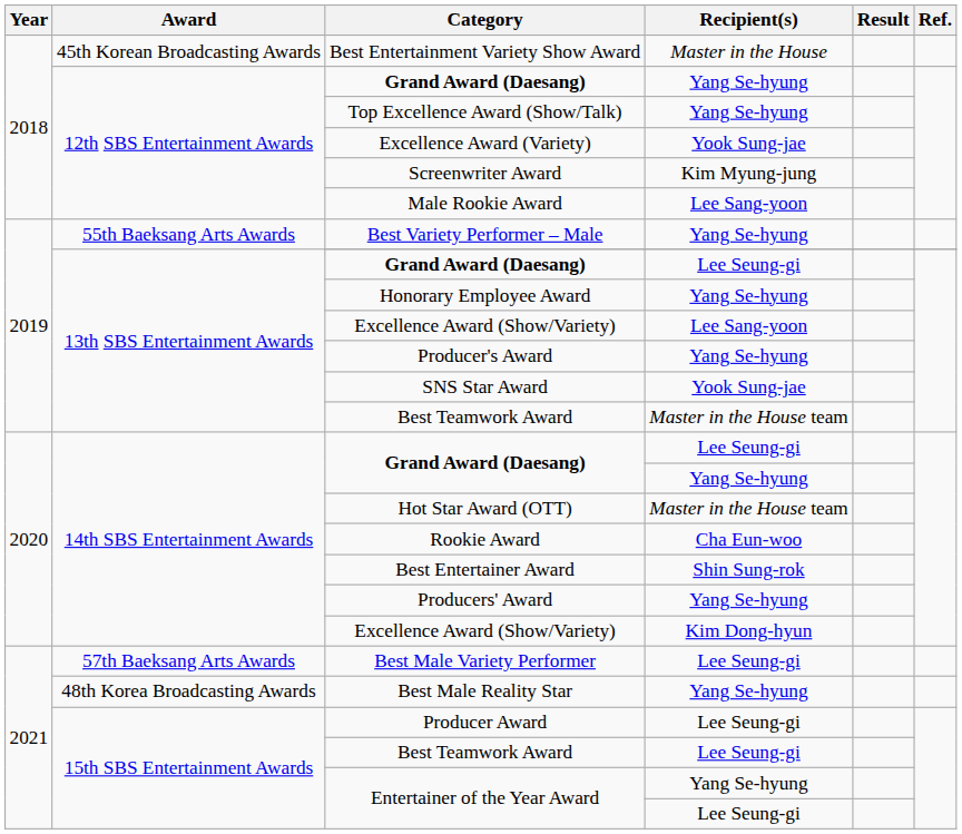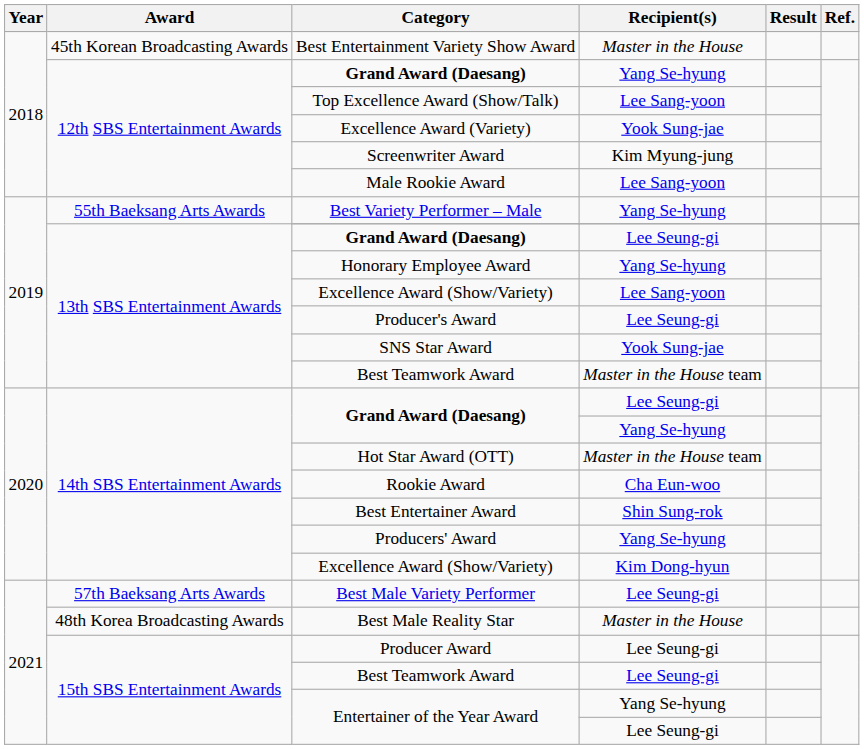 <table class="wikitable" style="text-align:center">
 <tr>
 <th>Year</th>
 <th>Award</th>
 <th>Category</th>
 <th>Recipient(s)</th>
 <th>Result</th>
 <th>Ref.</th>
 </tr>
 <tr>
 <td rowspan="6">2018</td>
 <td>45th Korean Broadcasting Awards</td>
 <td>Best Entertainment Variety Show Award</td>
 <td><em>Master in the House</em></td>
 <td></td>
 <td></td>
 </tr>
 <tr>
 <td rowspan="5"><a href='#'>12th</a> <a href='#'>SBS Entertainment Awards</a></td>
 <td><strong>Grand Award (Daesang)</strong></td>
 <td><a href='#'>Yang Se-hyung</a></td>
 <td></td>
 <td rowspan="5"></td>
 </tr>
 <tr>
 <td>Top Excellence Award (Show/Talk)</td>
-<td><a href='#'>Yang Se-hyung</a></td>
+<td><a href='#'>Lee Sang-yoon</a></td>
 <td></td>
 </tr>
 <tr>
 <td>Excellence Award (Variety)</td>
 <td><a href='#'>Yook Sung-jae</a></td>
 <td></td>
 </tr>
 <tr>
 <td>Screenwriter Award</td>
 <td>Kim Myung-jung</td>
 <td></td>
 </tr>
 <tr>
 <td>Male Rookie Award</td>
 <td><a href='#'>Lee Sang-yoon</a></td>
 <td></td>
 </tr>
 <tr>
 <td rowspan="8">2019</td>
 <td><a href='#'>55th Baeksang Arts Awards</a></td>
 <td><a href='#'>Best Variety Performer – Male</a></td>
 <td><a href='#'>Yang Se-hyung</a></td>
 <td></td>
 <td></td>
 </tr>
 <tr>
 <td rowspan="7"><a href='#'>13th</a> <a href='#'>SBS Entertainment Awards</a></td>
 </tr>
 <tr>
 <td><strong>Grand Award (Daesang)</strong></td>
 <td><a href='#'>Lee Seung-gi</a></td>
 <td></td>
 <td rowspan="6"></td>
 </tr>
 <tr>
 <td>Honorary Employee Award</td>
 <td><a href='#'>Yang Se-hyung</a></td>
 <td></td>
 </tr>
 <tr>
 <td>Excellence Award (Show/Variety)</td>
 <td><a href='#'>Lee Sang-yoon</a></td>
 <td></td>
 </tr>
 <tr>
 <td>Producer's Award</td>
-<td><a href='#'>Yang Se-hyung</a></td>
+<td><a href='#'>Lee Seung-gi</a></td>
 <td></td>
 </tr>
 <tr>
 <td>SNS Star Award</td>
 <td><a href='#'>Yook Sung-jae</a></td>
 <td></td>
 </tr>
 <tr>
 <td>Best Teamwork Award</td>
 <td><em>Master in the House</em> team</td>
 <td></td>
 </tr>
 <tr>
 <td rowspan="7">2020</td>
 <td rowspan="7"><a href='#'>14th SBS Entertainment Awards</a></td>
 <td rowspan="2"><strong>Grand Award (Daesang)</strong></td>
 <td><a href='#'>Lee Seung-gi</a></td>
 <td></td>
 <td rowspan="7"></td>
 </tr>
 <tr>
 <td><a href='#'>Yang Se-hyung</a></td>
 <td></td>
 </tr>
 <tr>
 <td>Hot Star Award (OTT)</td>
 <td><em>Master in the House</em> team</td>
 <td></td>
 </tr>
 <tr>
 <td>Rookie Award</td>
 <td><a href='#'>Cha Eun-woo</a></td>
 <td></td>
 </tr>
 <tr>
 <td>Best Entertainer Award</td>
 <td><a href='#'>Shin Sung-rok</a></td>
 <td></td>
 </tr>
 <tr>
 <td>Producers' Award</td>
 <td><a href='#'>Yang Se-hyung</a></td>
 <td></td>
 </tr>
 <tr>
 <td>Excellence Award (Show/Variety)</td>
 <td><a href='#'>Kim Dong-hyun</a></td>
 <td></td>
 </tr>
 <tr>
 <td rowspan="6">2021</td>
 <td><a href='#'>57th Baeksang Arts Awards</a></td>
 <td><a href='#'>Best Male Variety Performer</a></td>
 <td><a href='#'>Lee Seung-gi</a></td>
 <td></td>
 <td></td>
 </tr>
 <tr>
 <td>48th Korea Broadcasting Awards</td>
 <td>Best Male Reality Star</td>
-<td><a href='#'>Yang Se-hyung</a></td>
+<td><em>Master in the House</em></td>
 <td></td>
 <td></td>
 </tr>
 <tr>
 <td rowspan=4><a href='#'>15th SBS Entertainment Awards</a></td>
 <td>Producer Award</td>
 <td>Lee Seung-gi</td>
 <td></td>
 <td rowspan=4></td>
 </tr>
 <tr>
 <td>Best Teamwork Award</td>
 <td><a href='#'>Lee Seung-gi</a></td>
 <td></td>
 </tr>
 <tr>
 <td rowspan=2>Entertainer of the Year Award</td>
 <td>Yang Se-hyung</td>
 <td></td>
 </tr>
 <tr>
 <td>Lee Seung-gi</td>
 <td></td>
 </tr>
 </table>
